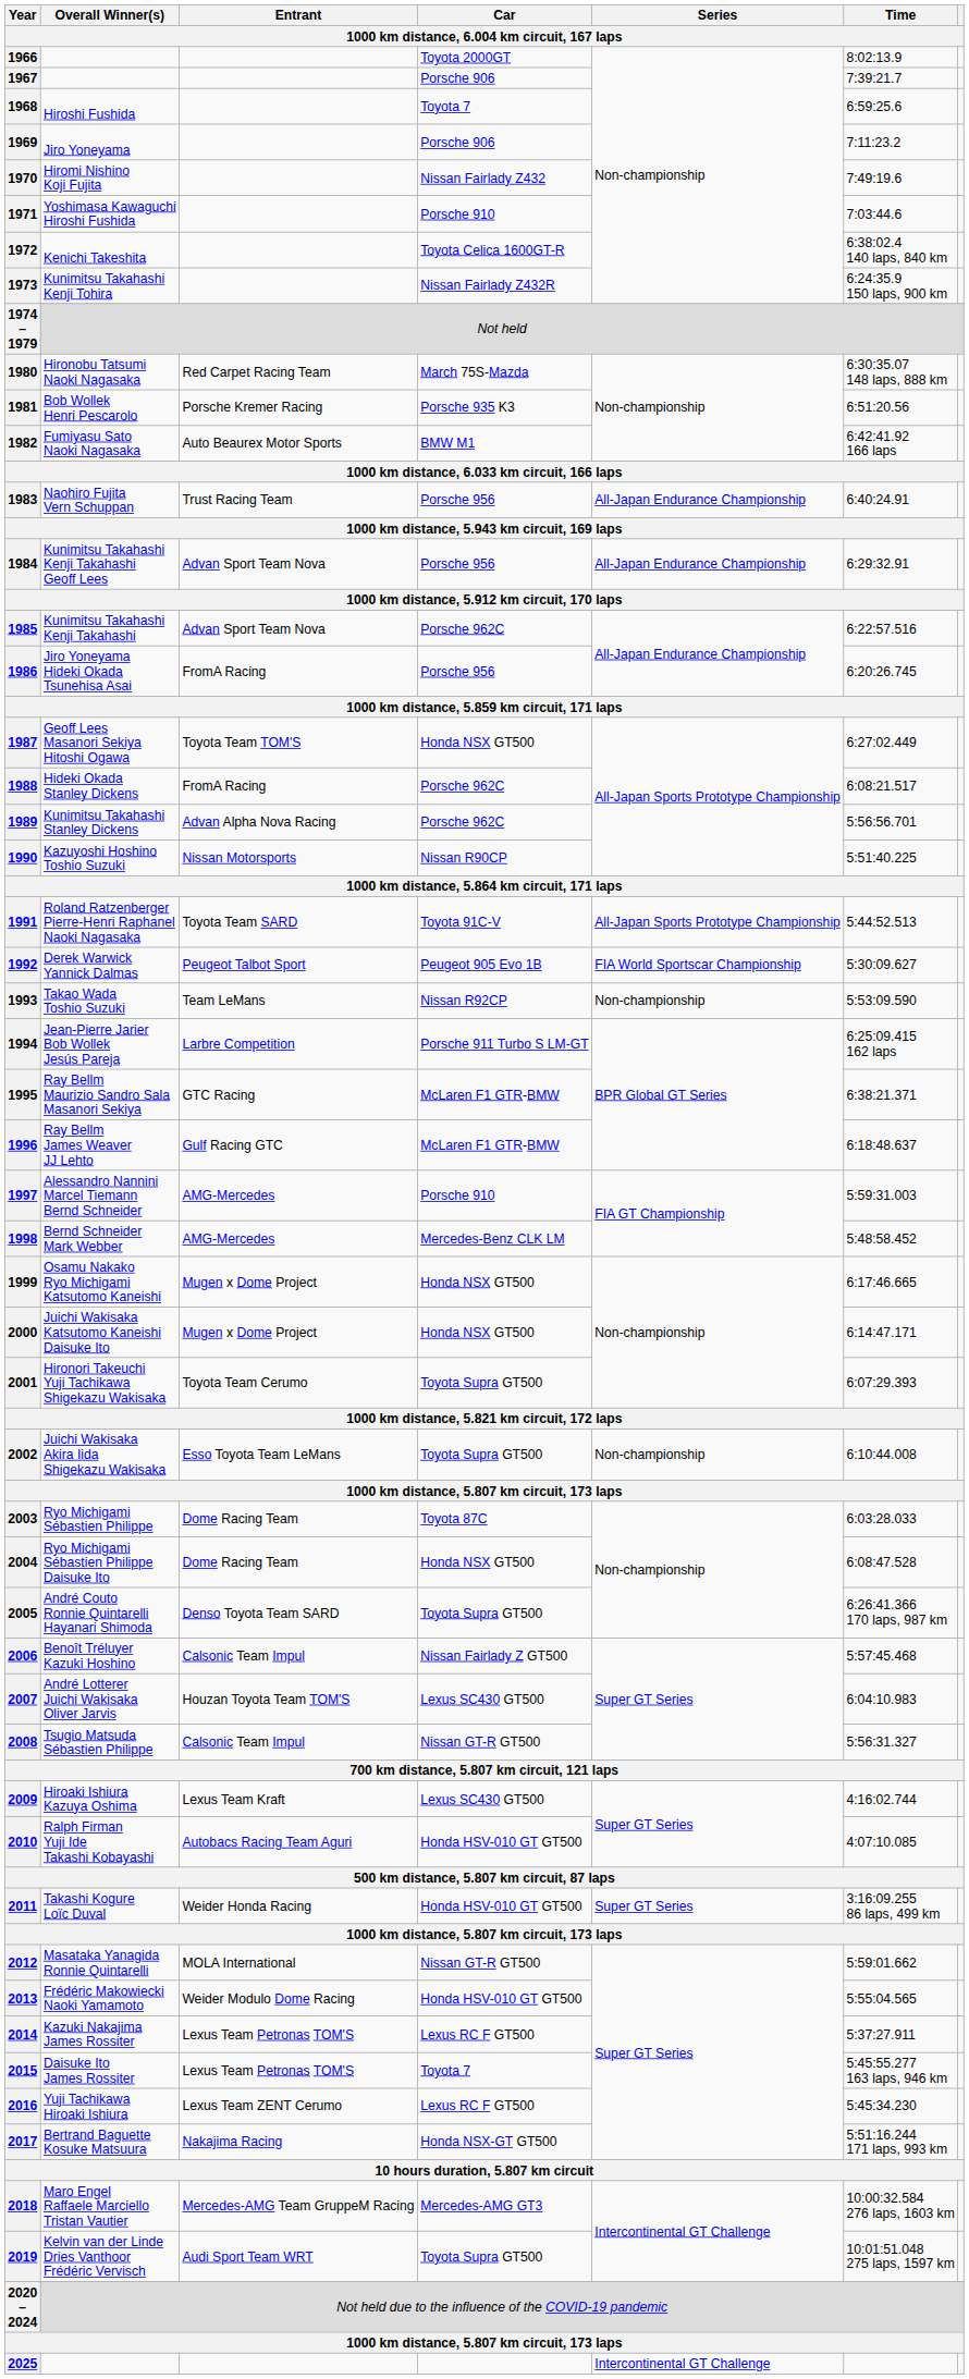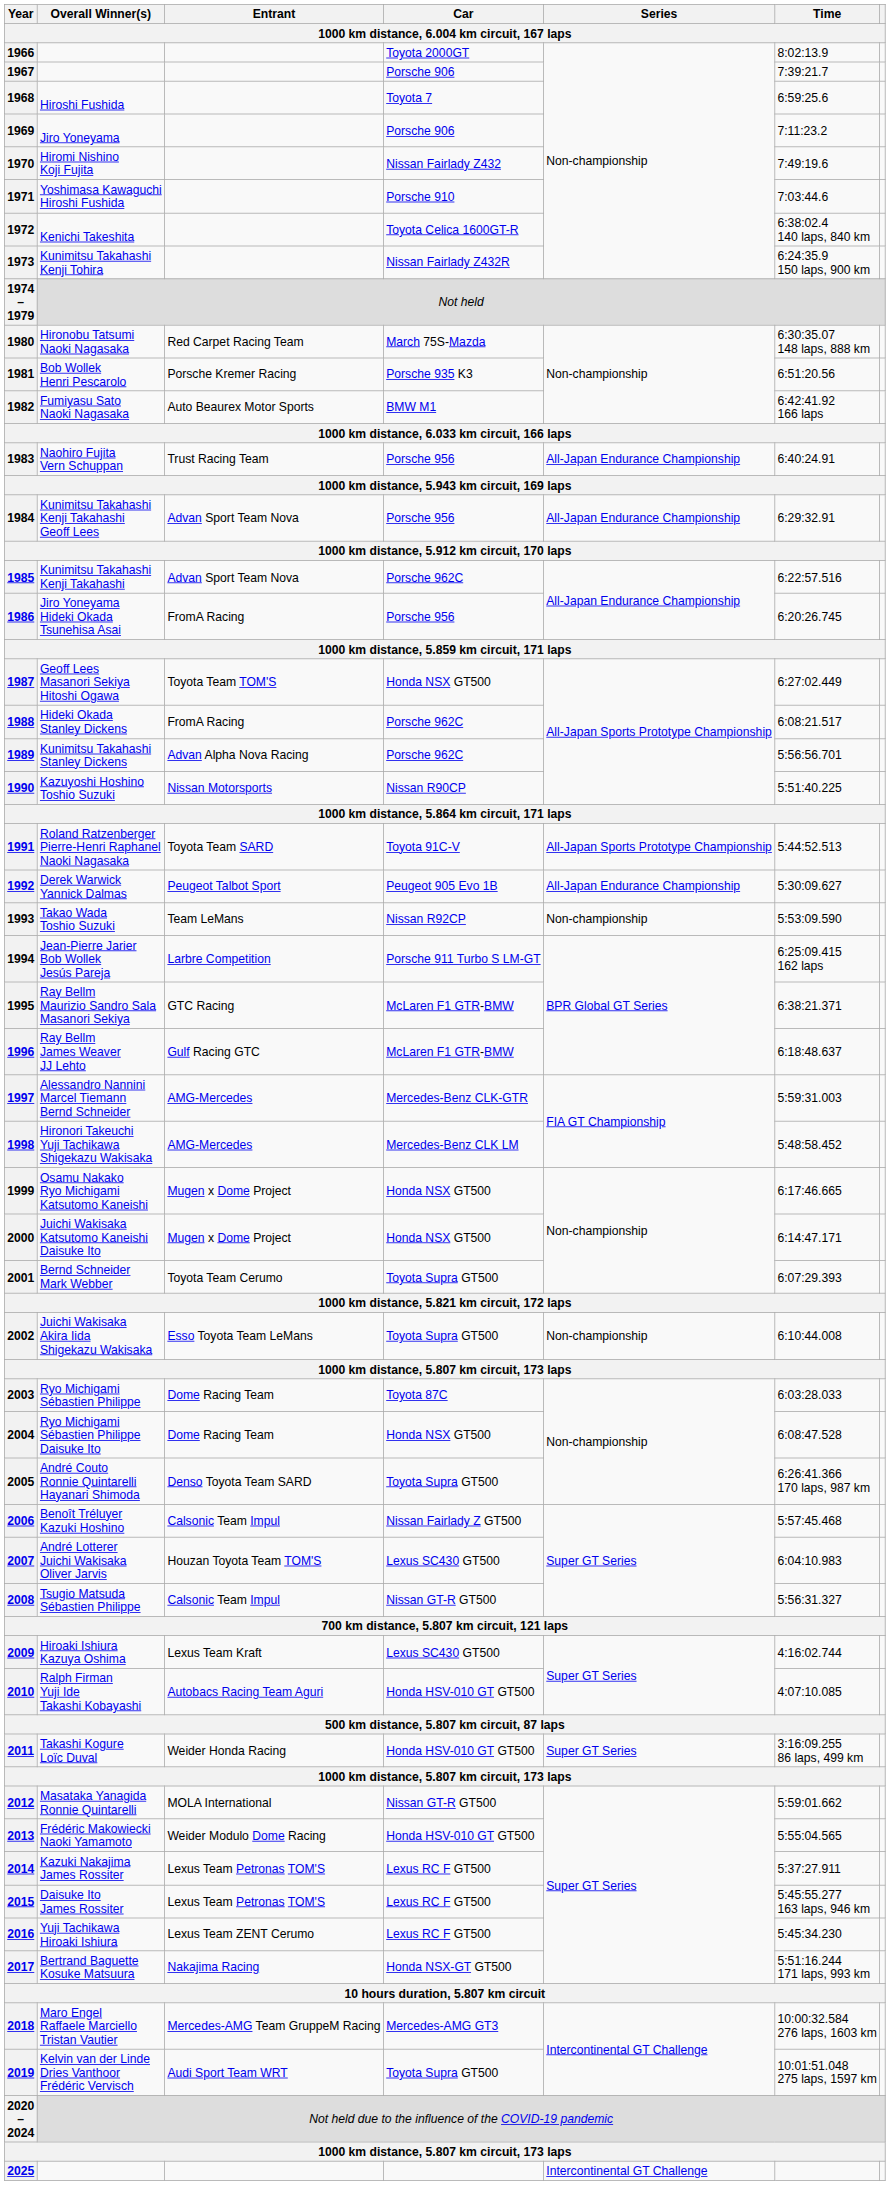 <table class="wikitable" style="font-size: 95%;">
 <tr>
 <th>Year</th>
 <th>Overall Winner(s)</th>
 <th>Entrant</th>
 <th>Car</th>
 <th>Series</th>
 <th>Time</th>
 <th></th>
 </tr>
 <tr>
 <th colspan=7>1000 km distance, 6.004 km circuit, 167 laps</th>
 </tr>
 <tr>
 <th>1966</th>
 <td> <br> </td>
 <td></td>
 <td><a href='#'>Toyota 2000GT</a></td>
 <td rowspan="8">Non-championship</td>
 <td>8:02:13.9</td>
 <td></td>
 </tr>
 <tr>
 <th>1967</th>
 <td> <br> </td>
 <td></td>
 <td><a href='#'>Porsche 906</a></td>
 <td>7:39:21.7</td>
 <td></td>
 </tr>
 <tr>
 <th>1968</th>
 <td> <br> <a href='#'>Hiroshi Fushida</a></td>
 <td></td>
 <td><a href='#'>Toyota 7</a></td>
 <td>6:59:25.6</td>
 <td></td>
 </tr>
 <tr>
 <th>1969</th>
 <td> <br> <a href='#'>Jiro Yoneyama</a></td>
 <td></td>
 <td><a href='#'>Porsche 906</a></td>
 <td>7:11:23.2</td>
 <td></td>
 </tr>
 <tr>
 <th>1970</th>
 <td> <a href='#'>Hiromi Nishino</a><br> <a href='#'>Koji Fujita</a></td>
 <td></td>
 <td><a href='#'>Nissan Fairlady Z432</a></td>
 <td>7:49:19.6</td>
 <td></td>
 </tr>
 <tr>
 <th>1971</th>
 <td> <a href='#'>Yoshimasa Kawaguchi</a><br> <a href='#'>Hiroshi Fushida</a></td>
 <td></td>
 <td><a href='#'>Porsche 910</a></td>
 <td>7:03:44.6</td>
 <td></td>
 </tr>
 <tr>
 <th>1972</th>
 <td> <br> <a href='#'>Kenichi Takeshita</a></td>
 <td></td>
 <td><a href='#'>Toyota Celica 1600GT-R</a></td>
 <td>6:38:02.4<br>140 laps, 840 km</td>
 <td></td>
 </tr>
 <tr>
 <th>1973</th>
 <td> <a href='#'>Kunimitsu Takahashi</a><br> <a href='#'>Kenji Tohira</a></td>
 <td></td>
 <td><a href='#'>Nissan Fairlady Z432R</a></td>
 <td>6:24:35.9<br>150 laps, 900 km</td>
 <td></td>
 </tr>
 <tr style="background:#ddd;">
 <th>1974<br>–<br>1979</th>
 <td colspan="6" align="center"><em>Not held</em></td>
 </tr>
 <tr>
 <th>1980</th>
 <td> <a href='#'>Hironobu Tatsumi</a><br> <a href='#'>Naoki Nagasaka</a></td>
 <td> Red Carpet Racing Team</td>
 <td><a href='#'>March</a> 75S-<a href='#'>Mazda</a></td>
 <td rowspan="3">Non-championship</td>
 <td>6:30:35.07<br>148 laps, 888 km</td>
 <td></td>
 </tr>
 <tr>
 <th>1981</th>
 <td> <a href='#'>Bob Wollek</a><br> <a href='#'>Henri Pescarolo</a></td>
 <td> Porsche Kremer Racing</td>
 <td><a href='#'>Porsche 935</a> K3</td>
 <td>6:51:20.56</td>
 <td></td>
 </tr>
 <tr>
 <th>1982</th>
 <td> <a href='#'>Fumiyasu Sato</a><br> <a href='#'>Naoki Nagasaka</a></td>
 <td> Auto Beaurex Motor Sports</td>
 <td><a href='#'>BMW M1</a></td>
 <td>6:42:41.92<br>166 laps</td>
 <td></td>
 </tr>
 <tr>
 <th colspan=7>1000 km distance, 6.033 km circuit, 166 laps</th>
 </tr>
 <tr>
 <th>1983</th>
 <td> <a href='#'>Naohiro Fujita</a><br> <a href='#'>Vern Schuppan</a></td>
 <td> Trust Racing Team</td>
 <td><a href='#'>Porsche 956</a></td>
 <td><a href='#'>All-Japan Endurance Championship</a></td>
 <td>6:40:24.91</td>
 <td></td>
 </tr>
 <tr>
 <th colspan=7>1000 km distance, 5.943 km circuit, 169 laps</th>
 </tr>
 <tr>
 <th>1984</th>
 <td> <a href='#'>Kunimitsu Takahashi</a><br> <a href='#'>Kenji Takahashi</a><br> <a href='#'>Geoff Lees</a></td>
 <td> <a href='#'>Advan</a> Sport Team Nova</td>
 <td><a href='#'>Porsche 956</a></td>
 <td><a href='#'>All-Japan Endurance Championship</a></td>
 <td>6:29:32.91</td>
 <td></td>
 </tr>
 <tr>
 <th colspan=7>1000 km distance, 5.912 km circuit, 170 laps</th>
 </tr>
 <tr>
 <th><a href='#'>1985</a></th>
 <td> <a href='#'>Kunimitsu Takahashi</a><br> <a href='#'>Kenji Takahashi</a></td>
 <td> <a href='#'>Advan</a> Sport Team Nova</td>
 <td><a href='#'>Porsche 962C</a></td>
 <td rowspan="2"><a href='#'>All-Japan Endurance Championship</a></td>
 <td>6:22:57.516</td>
 <td></td>
 </tr>
 <tr>
 <th><a href='#'>1986</a></th>
 <td> <a href='#'>Jiro Yoneyama</a><br> <a href='#'>Hideki Okada</a><br> <a href='#'>Tsunehisa Asai</a></td>
 <td> FromA Racing</td>
 <td><a href='#'>Porsche 956</a></td>
 <td>6:20:26.745</td>
 <td></td>
 </tr>
 <tr>
 <th colspan=7>1000 km distance, 5.859 km circuit, 171 laps</th>
 </tr>
 <tr>
 <th><a href='#'>1987</a></th>
 <td> <a href='#'>Geoff Lees</a><br> <a href='#'>Masanori Sekiya</a><br> <a href='#'>Hitoshi Ogawa</a></td>
 <td> Toyota Team <a href='#'>TOM'S</a></td>
 <td><a href='#'>Honda NSX</a> GT500</td>
 <td rowspan="4"><a href='#'>All-Japan Sports Prototype Championship</a></td>
 <td>6:27:02.449</td>
 <td></td>
 </tr>
 <tr>
 <th><a href='#'>1988</a></th>
 <td> <a href='#'>Hideki Okada</a><br> <a href='#'>Stanley Dickens</a></td>
 <td> FromA Racing</td>
 <td><a href='#'>Porsche 962C</a></td>
 <td>6:08:21.517</td>
 <td></td>
 </tr>
 <tr>
 <th><a href='#'>1989</a></th>
 <td> <a href='#'>Kunimitsu Takahashi</a><br> <a href='#'>Stanley Dickens</a></td>
 <td> <a href='#'>Advan</a> Alpha Nova Racing</td>
 <td><a href='#'>Porsche 962C</a></td>
 <td>5:56:56.701</td>
 <td></td>
 </tr>
 <tr>
 <th><a href='#'>1990</a></th>
 <td> <a href='#'>Kazuyoshi Hoshino</a><br> <a href='#'>Toshio Suzuki</a></td>
 <td> <a href='#'>Nissan Motorsports</a></td>
 <td><a href='#'>Nissan R90CP</a></td>
 <td>5:51:40.225</td>
 <td></td>
 </tr>
 <tr>
 <th colspan=7>1000 km distance, 5.864 km circuit, 171 laps</th>
 </tr>
 <tr>
 <th><a href='#'>1991</a></th>
 <td> <a href='#'>Roland Ratzenberger</a><br> <a href='#'>Pierre-Henri Raphanel</a><br> <a href='#'>Naoki Nagasaka</a></td>
 <td> Toyota Team <a href='#'>SARD</a></td>
 <td><a href='#'>Toyota 91C-V</a></td>
 <td><a href='#'>All-Japan Sports Prototype Championship</a></td>
 <td>5:44:52.513</td>
 <td></td>
 </tr>
 <tr>
 <th><a href='#'>1992</a></th>
 <td> <a href='#'>Derek Warwick</a><br> <a href='#'>Yannick Dalmas</a></td>
 <td> <a href='#'>Peugeot Talbot Sport</a></td>
 <td><a href='#'>Peugeot 905 Evo 1B</a></td>
-<td><a href='#'>FIA World Sportscar Championship</a></td>
+<td><a href='#'>All-Japan Endurance Championship</a></td>
 <td>5:30:09.627</td>
 <td></td>
 </tr>
 <tr>
 <th>1993</th>
 <td> <a href='#'>Takao Wada</a><br> <a href='#'>Toshio Suzuki</a></td>
 <td> Team LeMans</td>
 <td><a href='#'>Nissan R92CP</a></td>
 <td>Non-championship</td>
 <td>5:53:09.590</td>
 <td></td>
 </tr>
 <tr>
 <th>1994</th>
 <td> <a href='#'>Jean-Pierre Jarier</a><br> <a href='#'>Bob Wollek</a><br> <a href='#'>Jesús Pareja</a></td>
 <td> <a href='#'>Larbre Competition</a></td>
 <td><a href='#'>Porsche 911 Turbo S LM-GT</a></td>
 <td rowspan="3"><a href='#'>BPR Global GT Series</a></td>
 <td>6:25:09.415<br>162 laps</td>
 <td></td>
 </tr>
 <tr>
 <th>1995</th>
 <td> <a href='#'>Ray Bellm</a><br> <a href='#'>Maurizio Sandro Sala</a><br> <a href='#'>Masanori Sekiya</a></td>
 <td> GTC Racing</td>
 <td><a href='#'>McLaren F1 GTR</a>-<a href='#'>BMW</a></td>
 <td>6:38:21.371</td>
 <td></td>
 </tr>
 <tr>
 <th><a href='#'>1996</a></th>
 <td> <a href='#'>Ray Bellm</a><br> <a href='#'>James Weaver</a><br> <a href='#'>JJ Lehto</a></td>
 <td> <a href='#'>Gulf</a> Racing GTC</td>
 <td><a href='#'>McLaren F1 GTR</a>-<a href='#'>BMW</a></td>
 <td>6:18:48.637</td>
 <td></td>
 </tr>
 <tr>
 <th><a href='#'>1997</a></th>
 <td> <a href='#'>Alessandro Nannini</a><br> <a href='#'>Marcel Tiemann</a><br> <a href='#'>Bernd Schneider</a></td>
 <td> <a href='#'>AMG-Mercedes</a></td>
-<td><a href='#'>Porsche 910</a></td>
+<td><a href='#'>Mercedes-Benz CLK-GTR</a></td>
 <td rowspan="2"><a href='#'>FIA GT Championship</a></td>
 <td>5:59:31.003</td>
 <td></td>
 </tr>
 <tr>
 <th><a href='#'>1998</a></th>
-<td> <a href='#'>Bernd Schneider</a><br> <a href='#'>Mark Webber</a></td>
+<td> <a href='#'>Hironori Takeuchi</a><br> <a href='#'>Yuji Tachikawa</a><br> <a href='#'>Shigekazu Wakisaka</a></td>
 <td> <a href='#'>AMG-Mercedes</a></td>
 <td><a href='#'>Mercedes-Benz CLK LM</a></td>
 <td>5:48:58.452</td>
 <td></td>
 </tr>
 <tr>
 <th>1999</th>
 <td> <a href='#'>Osamu Nakako</a><br> <a href='#'>Ryo Michigami</a><br> <a href='#'>Katsutomo Kaneishi</a></td>
 <td> <a href='#'>Mugen</a> x <a href='#'>Dome</a> Project</td>
 <td><a href='#'>Honda NSX</a> GT500</td>
 <td rowspan="3">Non-championship</td>
 <td>6:17:46.665</td>
 <td></td>
 </tr>
 <tr>
 <th>2000</th>
 <td> <a href='#'>Juichi Wakisaka</a><br> <a href='#'>Katsutomo Kaneishi</a><br> <a href='#'>Daisuke Ito</a></td>
 <td> <a href='#'>Mugen</a> x <a href='#'>Dome</a> Project</td>
 <td><a href='#'>Honda NSX</a> GT500</td>
 <td>6:14:47.171</td>
 <td></td>
 </tr>
 <tr>
 <th>2001</th>
-<td> <a href='#'>Hironori Takeuchi</a><br> <a href='#'>Yuji Tachikawa</a><br> <a href='#'>Shigekazu Wakisaka</a></td>
+<td> <a href='#'>Bernd Schneider</a><br> <a href='#'>Mark Webber</a></td>
 <td> Toyota Team Cerumo</td>
 <td><a href='#'>Toyota Supra</a> GT500</td>
 <td>6:07:29.393</td>
 <td></td>
 </tr>
 <tr>
 <th colspan=7>1000 km distance, 5.821 km circuit, 172 laps</th>
 </tr>
 <tr>
 <th>2002</th>
 <td> <a href='#'>Juichi Wakisaka</a><br> <a href='#'>Akira Iida</a><br> <a href='#'>Shigekazu Wakisaka</a></td>
 <td> <a href='#'>Esso</a> Toyota Team LeMans</td>
 <td><a href='#'>Toyota Supra</a> GT500</td>
 <td>Non-championship</td>
 <td>6:10:44.008</td>
 <td></td>
 </tr>
 <tr>
 <th colspan=7>1000 km distance, 5.807 km circuit, 173 laps</th>
 </tr>
 <tr>
 <th>2003</th>
 <td> <a href='#'>Ryo Michigami</a><br> <a href='#'>Sébastien Philippe</a></td>
 <td> <a href='#'>Dome</a> Racing Team</td>
 <td><a href='#'>Toyota 87C</a></td>
 <td rowspan="3">Non-championship</td>
 <td>6:03:28.033</td>
 <td></td>
 </tr>
 <tr>
 <th>2004</th>
 <td> <a href='#'>Ryo Michigami</a><br> <a href='#'>Sébastien Philippe</a><br> <a href='#'>Daisuke Ito</a></td>
 <td> <a href='#'>Dome</a> Racing Team</td>
 <td><a href='#'>Honda NSX</a> GT500</td>
 <td>6:08:47.528</td>
 <td></td>
 </tr>
 <tr>
 <th>2005</th>
 <td> <a href='#'>André Couto</a><br> <a href='#'>Ronnie Quintarelli</a><br> <a href='#'>Hayanari Shimoda</a></td>
 <td> <a href='#'>Denso</a> Toyota Team SARD</td>
 <td><a href='#'>Toyota Supra</a> GT500</td>
 <td>6:26:41.366<br>170 laps, 987 km</td>
 <td></td>
 </tr>
 <tr>
 <th><a href='#'>2006</a></th>
 <td> <a href='#'>Benoît Tréluyer</a><br> <a href='#'>Kazuki Hoshino</a><br> </td>
 <td> <a href='#'>Calsonic</a> Team <a href='#'>Impul</a></td>
 <td><a href='#'>Nissan Fairlady Z</a> GT500</td>
 <td rowspan="3"><a href='#'>Super GT Series</a></td>
 <td>5:57:45.468</td>
 <td></td>
 </tr>
 <tr>
 <th><a href='#'>2007</a></th>
 <td> <a href='#'>André Lotterer</a><br> <a href='#'>Juichi Wakisaka</a><br> <a href='#'>Oliver Jarvis</a></td>
 <td> Houzan Toyota Team <a href='#'>TOM'S</a></td>
 <td><a href='#'>Lexus SC430</a> GT500</td>
 <td>6:04:10.983</td>
 <td></td>
 </tr>
 <tr>
 <th><a href='#'>2008</a></th>
 <td> <a href='#'>Tsugio Matsuda</a><br> <a href='#'>Sébastien Philippe</a></td>
 <td> <a href='#'>Calsonic</a> Team <a href='#'>Impul</a></td>
 <td><a href='#'>Nissan GT-R</a> GT500</td>
 <td>5:56:31.327</td>
 <td></td>
 </tr>
 <tr>
 <th colspan=7>700 km distance, 5.807 km circuit, 121 laps</th>
 </tr>
 <tr>
 <th><a href='#'>2009</a></th>
 <td> <a href='#'>Hiroaki Ishiura</a><br>  <a href='#'>Kazuya Oshima</a></td>
 <td> Lexus Team Kraft</td>
 <td><a href='#'>Lexus SC430</a> GT500</td>
 <td rowspan="2"><a href='#'>Super GT Series</a></td>
 <td>4:16:02.744</td>
 <td></td>
 </tr>
 <tr>
 <th><a href='#'>2010</a></th>
 <td> <a href='#'>Ralph Firman</a><br> <a href='#'>Yuji Ide</a><br> <a href='#'>Takashi Kobayashi</a></td>
 <td> <a href='#'>Autobacs Racing Team Aguri</a></td>
 <td><a href='#'>Honda HSV-010 GT</a> GT500</td>
 <td>4:07:10.085</td>
 <td></td>
 </tr>
 <tr>
 <th colspan=7>500 km distance, 5.807 km circuit, 87 laps</th>
 </tr>
 <tr>
 <th><a href='#'>2011</a></th>
 <td> <a href='#'>Takashi Kogure</a><br> <a href='#'>Loïc Duval</a></td>
 <td> Weider Honda Racing</td>
 <td><a href='#'>Honda HSV-010 GT</a> GT500</td>
 <td><a href='#'>Super GT Series</a></td>
 <td>3:16:09.255<br>86 laps, 499 km</td>
 <td></td>
 </tr>
 <tr>
 <th colspan=7>1000 km distance, 5.807 km circuit, 173 laps</th>
 </tr>
 <tr>
 <th><a href='#'>2012</a></th>
 <td> <a href='#'>Masataka Yanagida</a><br> <a href='#'>Ronnie Quintarelli</a></td>
 <td> MOLA International</td>
 <td><a href='#'>Nissan GT-R</a> GT500</td>
 <td rowspan="6"><a href='#'>Super GT Series</a></td>
 <td>5:59:01.662</td>
 <td></td>
 </tr>
 <tr>
 <th><a href='#'>2013</a></th>
 <td> <a href='#'>Frédéric Makowiecki</a><br> <a href='#'>Naoki Yamamoto</a></td>
 <td> Weider Modulo <a href='#'>Dome</a> Racing</td>
 <td><a href='#'>Honda HSV-010 GT</a> GT500</td>
 <td>5:55:04.565</td>
 <td><br></td>
 </tr>
 <tr>
 <th><a href='#'>2014</a></th>
 <td> <a href='#'>Kazuki Nakajima</a><br> <a href='#'>James Rossiter</a></td>
 <td> Lexus Team <a href='#'>Petronas</a> <a href='#'>TOM'S</a></td>
 <td><a href='#'>Lexus RC F</a> GT500</td>
 <td>5:37:27.911</td>
 <td><br></td>
 </tr>
 <tr>
 <th><a href='#'>2015</a></th>
 <td> <a href='#'>Daisuke Ito</a><br> <a href='#'>James Rossiter</a></td>
 <td> Lexus Team <a href='#'>Petronas</a> <a href='#'>TOM'S</a></td>
-<td><a href='#'>Toyota 7</a></td>
+<td><a href='#'>Lexus RC F</a> GT500</td>
 <td>5:45:55.277<br>163 laps, 946 km</td>
 <td><br></td>
 </tr>
 <tr>
 <th><a href='#'>2016</a></th>
 <td> <a href='#'>Yuji Tachikawa</a><br> <a href='#'>Hiroaki Ishiura</a></td>
 <td> Lexus Team ZENT Cerumo</td>
 <td><a href='#'>Lexus RC F</a> GT500</td>
 <td>5:45:34.230</td>
 <td><br></td>
 </tr>
 <tr>
 <th><a href='#'>2017</a></th>
 <td> <a href='#'>Bertrand Baguette</a><br> <a href='#'>Kosuke Matsuura</a></td>
 <td> <a href='#'>Nakajima Racing</a></td>
 <td><a href='#'>Honda NSX-GT</a> GT500</td>
 <td>5:51:16.244<br>171 laps, 993 km</td>
 <td><br></td>
 </tr>
 <tr>
 <th colspan=7>10 hours duration, 5.807 km circuit</th>
 </tr>
 <tr>
 <th><a href='#'>2018</a></th>
 <td> <a href='#'>Maro Engel</a><br> <a href='#'>Raffaele Marciello</a><br> <a href='#'>Tristan Vautier</a></td>
 <td> <a href='#'>Mercedes-AMG</a> Team GruppeM Racing</td>
 <td><a href='#'>Mercedes-AMG GT3</a></td>
 <td rowspan="2"><a href='#'>Intercontinental GT Challenge</a></td>
 <td>10:00:32.584<br>276 laps, 1603 km</td>
 <td></td>
 </tr>
 <tr>
 <th><a href='#'>2019</a></th>
 <td> <a href='#'>Kelvin van der Linde</a><br> <a href='#'>Dries Vanthoor</a><br> <a href='#'>Frédéric Vervisch</a></td>
 <td> <a href='#'>Audi Sport Team WRT</a></td>
 <td><a href='#'>Toyota Supra</a> GT500</td>
 <td>10:01:51.048<br>275 laps, 1597 km</td>
 <td></td>
 </tr>
 <tr style="background:#ddd;">
 <th>2020<br>–<br>2024</th>
 <td colspan="6" align="center"><em>Not held due to the influence of the <a href='#'>COVID-19 pandemic</a></em></td>
 </tr>
 <tr>
 <th colspan=7>1000 km distance, 5.807 km circuit, 173 laps</th>
 </tr>
 <tr>
 <th><a href='#'>2025</a></th>
 <td></td>
 <td></td>
 <td></td>
 <td><a href='#'>Intercontinental GT Challenge</a></td>
 <td></td>
 <td></td>
 </tr>
 </table>
